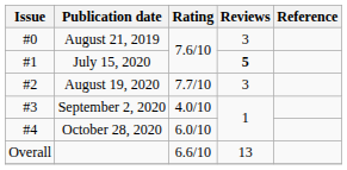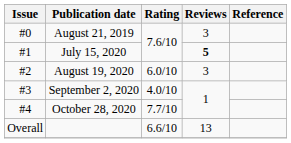 <table class="wikitable" style="text-align: center;">
 <tr>
 <th>Issue</th>
 <th>Publication date</th>
 <th>Rating</th>
 <th>Reviews</th>
 <th>Reference</th>
 </tr>
 <tr>
 <td>#0</td>
 <td>August 21, 2019</td>
 <td rowspan="2">7.6/10</td>
 <td>3</td>
 <td></td>
 </tr>
 <tr>
 <td>#1</td>
 <td>July 15, 2020</td>
 <td><strong>5</strong></td>
 <td></td>
 </tr>
 <tr>
 <td>#2</td>
 <td>August 19, 2020</td>
-<td>7.7/10</td>
+<td>6.0/10</td>
 <td>3</td>
 <td></td>
 </tr>
 <tr>
 <td>#3</td>
 <td>September 2, 2020</td>
 <td>4.0/10</td>
 <td rowspan="2">1</td>
 <td></td>
 </tr>
 <tr>
 <td>#4</td>
 <td>October 28, 2020</td>
-<td>6.0/10</td>
+<td>7.7/10</td>
 <td></td>
 </tr>
 <tr>
 <td>Overall</td>
 <td></td>
 <td>6.6/10</td>
 <td>13</td>
 <td></td>
 </tr>
 <tr>
 </tr>
 </table>
